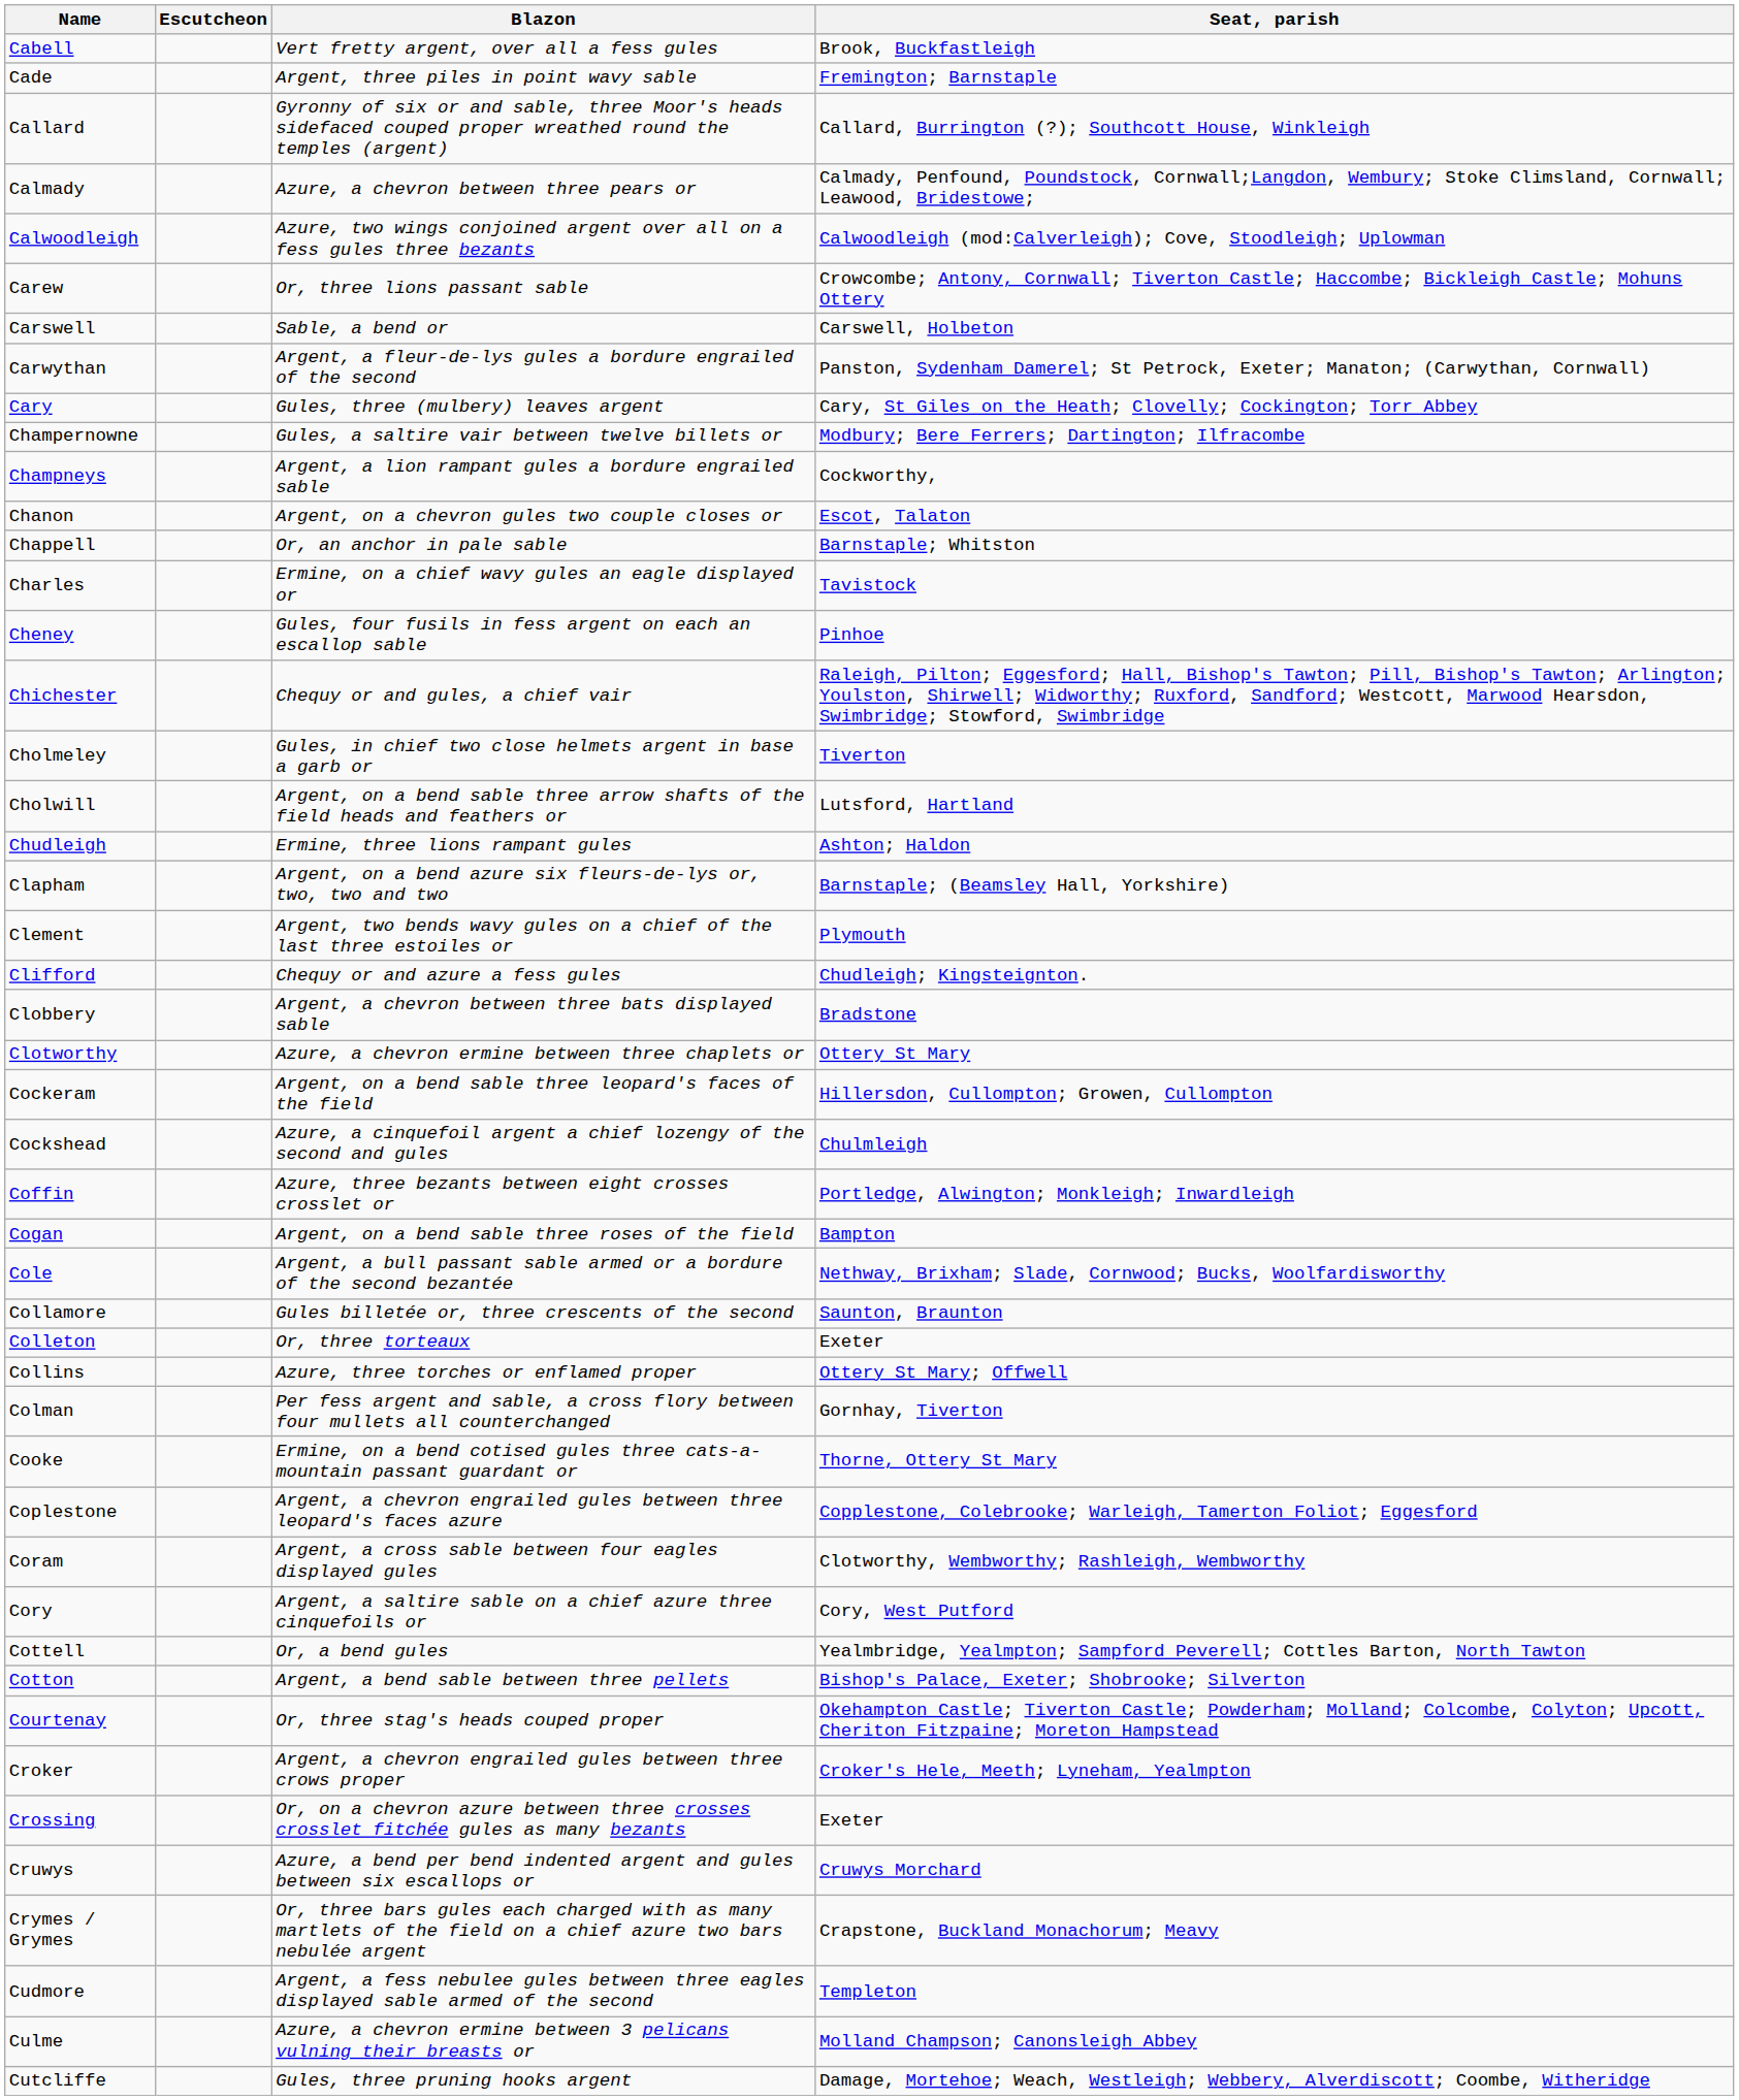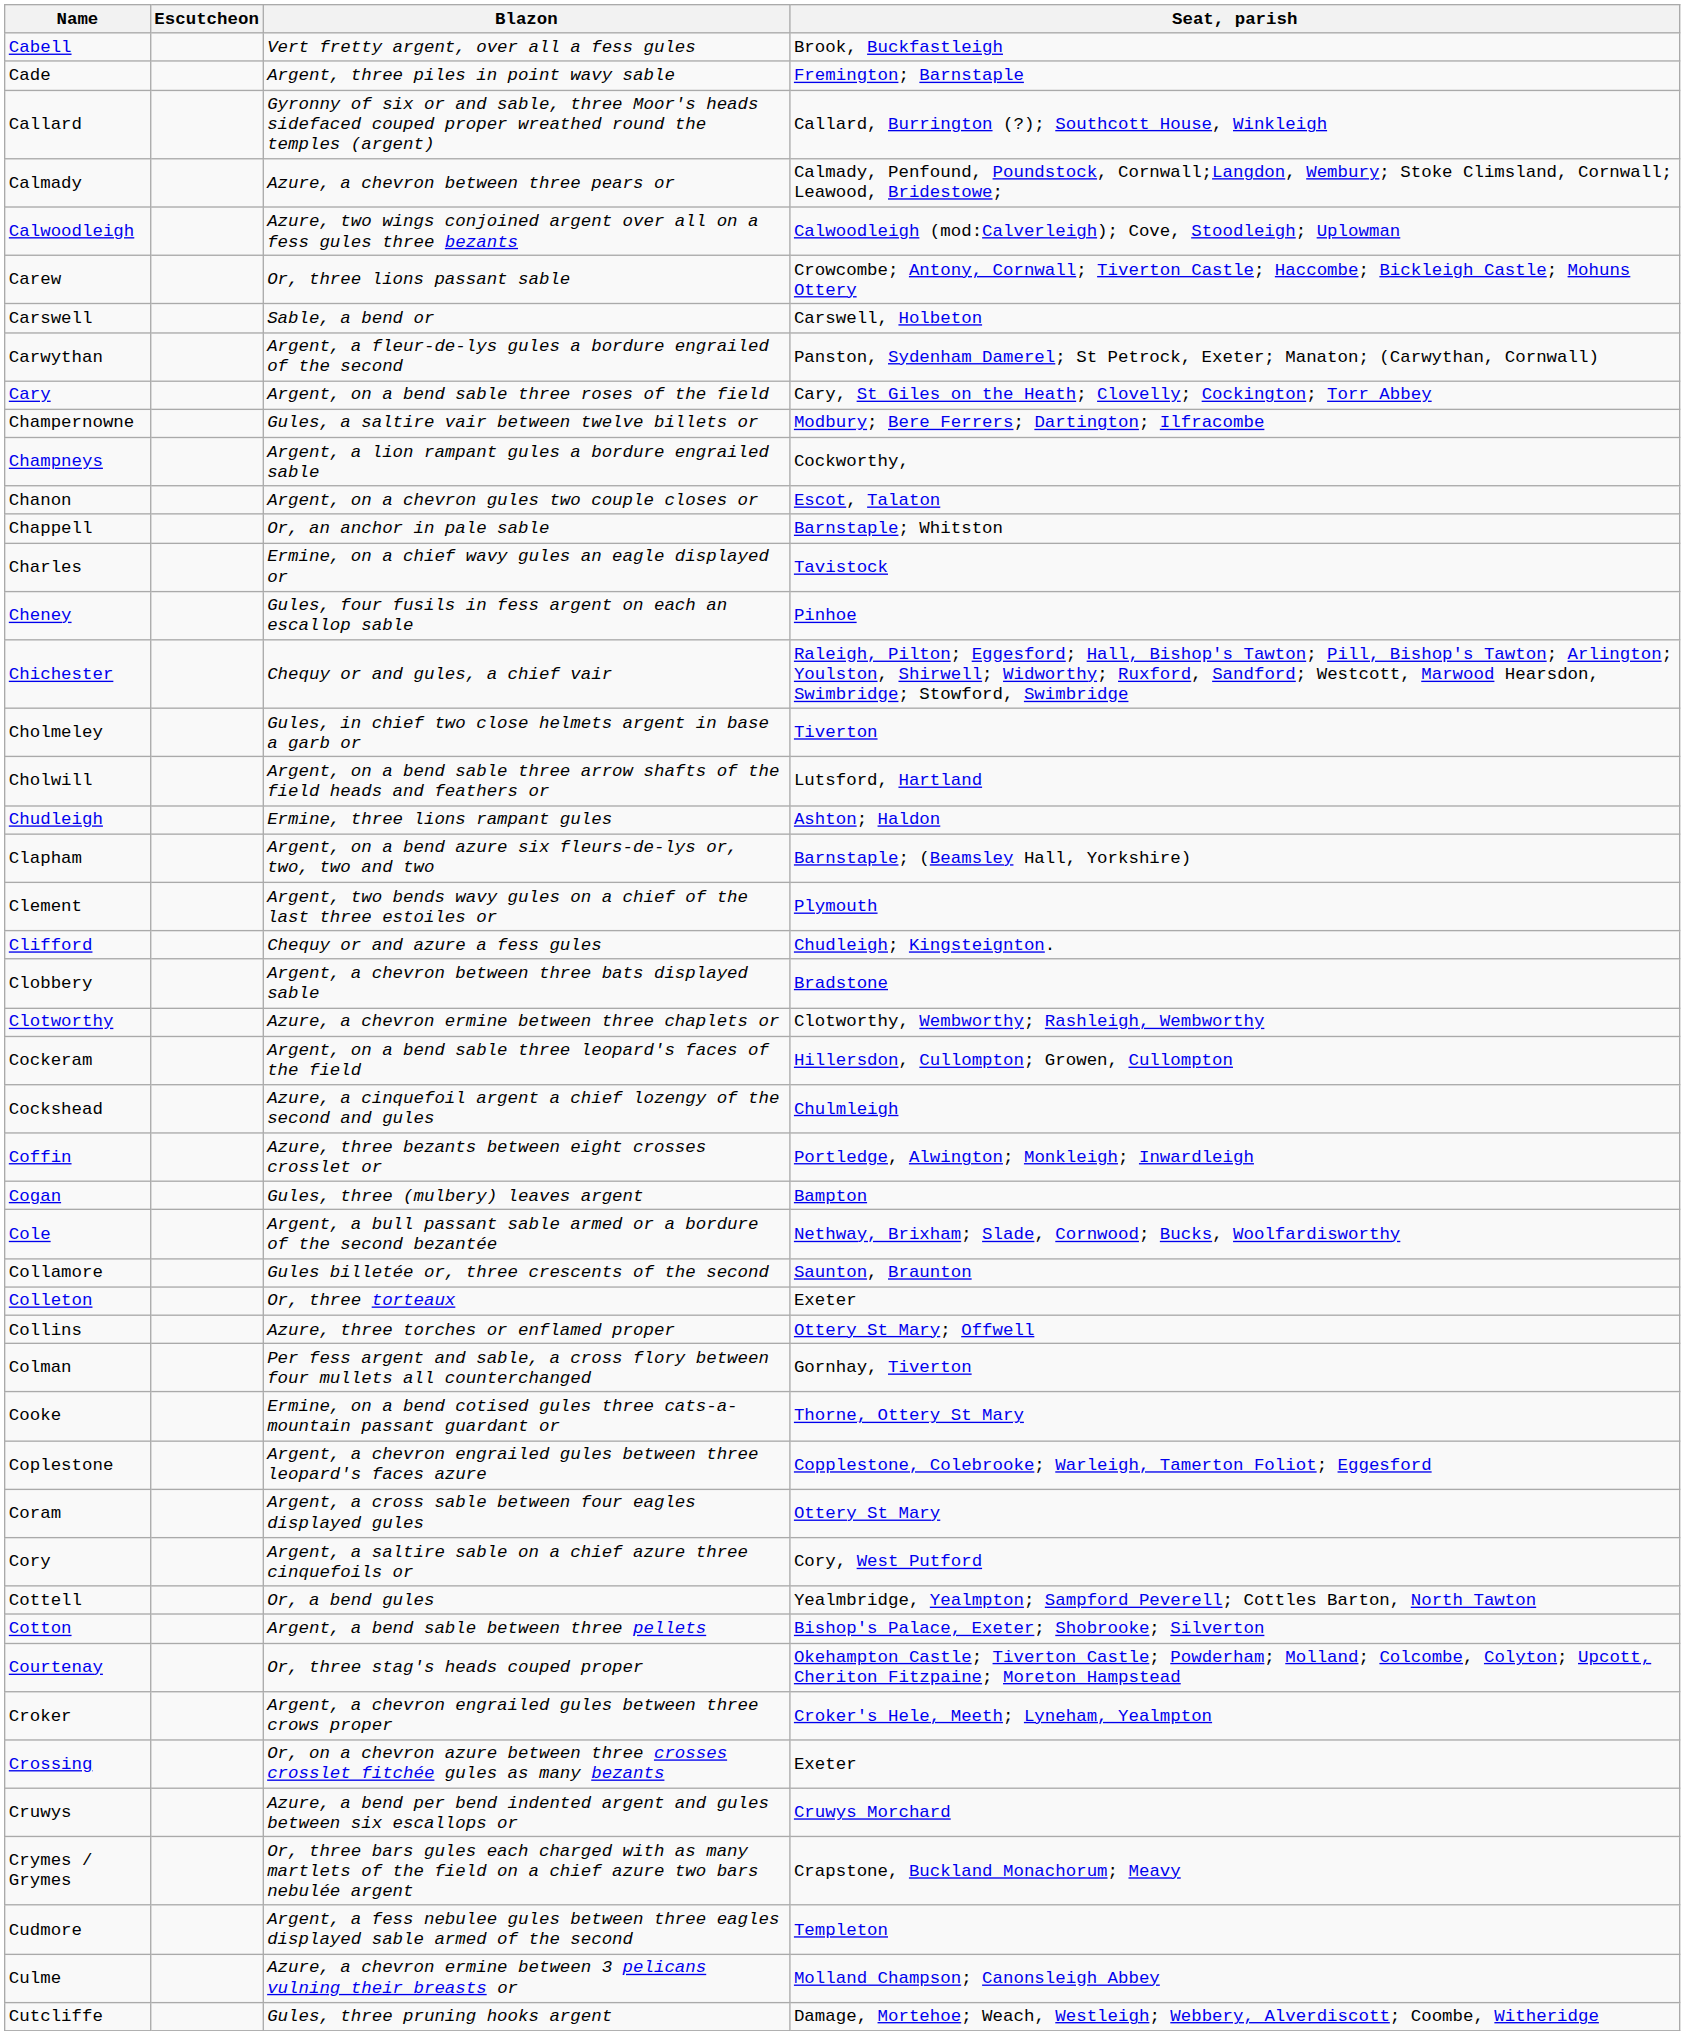 <table class="wikitable">
 <tr>
 <th>Name</th>
 <th>Escutcheon</th>
 <th>Blazon</th>
 <th>Seat, parish</th>
 </tr>
 <tr>
 <td><a href='#'>Cabell</a></td>
 <td></td>
 <td><em>Vert fretty argent, over all a fess gules</em></td>
 <td>Brook, <a href='#'>Buckfastleigh</a></td>
 </tr>
 <tr>
 <td>Cade</td>
 <td></td>
 <td><em>Argent, three piles in point wavy sable</em></td>
 <td><a href='#'>Fremington</a>; <a href='#'>Barnstaple</a></td>
 </tr>
 <tr>
 <td>Callard</td>
 <td></td>
 <td><em>Gyronny of six or and sable, three Moor's heads sidefaced couped proper wreathed round the temples (argent)</em></td>
 <td>Callard, <a href='#'>Burrington</a> (?); <a href='#'>Southcott House</a>, <a href='#'>Winkleigh</a></td>
 </tr>
 <tr>
 <td>Calmady</td>
 <td></td>
 <td><em>Azure, a chevron between three pears or</em></td>
 <td>Calmady, Penfound, <a href='#'>Poundstock</a>, Cornwall;<a href='#'>Langdon</a>, <a href='#'>Wembury</a>; Stoke Climsland, Cornwall; Leawood, <a href='#'>Bridestowe</a>;</td>
 </tr>
 <tr>
 <td><a href='#'>Calwoodleigh</a></td>
 <td></td>
 <td><em>Azure, two wings conjoined argent over all on a fess gules three <a href='#'>bezants</a></em></td>
 <td><a href='#'>Calwoodleigh</a> (mod:<a href='#'>Calverleigh</a>); Cove, <a href='#'>Stoodleigh</a>; <a href='#'>Uplowman</a></td>
 </tr>
 <tr>
 <td>Carew</td>
 <td></td>
 <td><em>Or, three lions passant sable</em></td>
 <td>Crowcombe; <a href='#'>Antony, Cornwall</a>; <a href='#'>Tiverton Castle</a>; <a href='#'>Haccombe</a>; <a href='#'>Bickleigh Castle</a>; <a href='#'>Mohuns Ottery</a></td>
 </tr>
 <tr>
 <td>Carswell</td>
 <td></td>
 <td><em>Sable, a bend or</em></td>
 <td>Carswell, <a href='#'>Holbeton</a></td>
 </tr>
 <tr>
 <td>Carwythan</td>
 <td></td>
 <td><em>Argent, a fleur-de-lys gules a bordure engrailed of the second</em></td>
 <td>Panston, <a href='#'>Sydenham Damerel</a>; St Petrock, Exeter; Manaton; (Carwythan, Cornwall)</td>
 </tr>
 <tr>
 <td><a href='#'>Cary</a></td>
 <td></td>
-<td><em>Gules, three (mulbery) leaves argent</em></td>
+<td><em>Argent, on a bend sable three roses of the field</em></td>
 <td>Cary, <a href='#'>St Giles on the Heath</a>; <a href='#'>Clovelly</a>; <a href='#'>Cockington</a>; <a href='#'>Torr Abbey</a></td>
 </tr>
 <tr>
 <td>Champernowne</td>
 <td></td>
 <td><em>Gules, a saltire vair between twelve billets or</em></td>
 <td><a href='#'>Modbury</a>; <a href='#'>Bere Ferrers</a>; <a href='#'>Dartington</a>; <a href='#'>Ilfracombe</a></td>
 </tr>
 <tr>
 <td><a href='#'>Champneys</a></td>
 <td></td>
 <td><em>Argent, a lion rampant gules a bordure engrailed sable</em></td>
 <td>Cockworthy,</td>
 </tr>
 <tr>
 <td>Chanon</td>
 <td></td>
 <td><em>Argent, on a chevron gules two couple closes or</em></td>
 <td><a href='#'>Escot</a>, <a href='#'>Talaton</a></td>
 </tr>
 <tr>
 <td>Chappell</td>
 <td></td>
 <td><em>Or, an anchor in pale sable</em></td>
 <td><a href='#'>Barnstaple</a>; Whitston</td>
 </tr>
 <tr>
 <td>Charles</td>
 <td></td>
 <td><em>Ermine, on a chief wavy gules an eagle displayed or </em></td>
 <td><a href='#'>Tavistock</a></td>
 </tr>
 <tr>
 <td><a href='#'>Cheney</a></td>
 <td></td>
 <td><em>Gules, four fusils in fess argent on each an escallop sable</em></td>
 <td><a href='#'>Pinhoe</a></td>
 </tr>
 <tr>
 <td><a href='#'>Chichester</a></td>
 <td></td>
 <td><em>Chequy or and gules, a chief vair</em></td>
 <td><a href='#'>Raleigh, Pilton</a>; <a href='#'>Eggesford</a>; <a href='#'>Hall, Bishop's Tawton</a>; <a href='#'>Pill, Bishop's Tawton</a>; <a href='#'>Arlington</a>; <a href='#'>Youlston</a>, <a href='#'>Shirwell</a>; <a href='#'>Widworthy</a>; <a href='#'>Ruxford</a>, <a href='#'>Sandford</a>; Westcott, <a href='#'>Marwood</a> Hearsdon, <a href='#'>Swimbridge</a>; Stowford, <a href='#'>Swimbridge</a></td>
 </tr>
 <tr>
 <td>Cholmeley</td>
 <td></td>
 <td><em>Gules, in chief two close helmets argent in base a garb or</em></td>
 <td><a href='#'>Tiverton</a></td>
 </tr>
 <tr>
 <td>Cholwill</td>
 <td></td>
 <td><em>Argent, on a bend sable three arrow shafts of the field heads and feathers or</em></td>
 <td>Lutsford, <a href='#'>Hartland</a></td>
 </tr>
 <tr>
 <td><a href='#'>Chudleigh</a></td>
 <td></td>
 <td><em>Ermine, three lions rampant gules</em></td>
 <td><a href='#'>Ashton</a>; <a href='#'>Haldon</a></td>
 </tr>
 <tr>
 <td>Clapham</td>
 <td></td>
 <td><em>Argent, on a bend azure six fleurs-de-lys or, two, two and two</em></td>
 <td><a href='#'>Barnstaple</a>; (<a href='#'>Beamsley</a> Hall, Yorkshire)</td>
 </tr>
 <tr>
 <td>Clement</td>
 <td></td>
 <td><em>Argent, two bends wavy gules on a chief of the last three estoiles or</em></td>
 <td><a href='#'>Plymouth</a></td>
 </tr>
 <tr>
 <td><a href='#'>Clifford</a></td>
 <td></td>
 <td><em>Chequy or and azure a fess gules</em></td>
 <td><a href='#'>Chudleigh</a>; <a href='#'>Kingsteignton</a>.</td>
 </tr>
 <tr>
 <td>Clobbery</td>
 <td></td>
 <td><em>Argent, a chevron between three bats displayed sable</em></td>
 <td><a href='#'>Bradstone</a></td>
 </tr>
 <tr>
 <td><a href='#'>Clotworthy</a></td>
 <td></td>
 <td><em>Azure, a chevron ermine between three chaplets or</em></td>
-<td><a href='#'>Ottery St Mary</a></td>
+<td>Clotworthy, <a href='#'>Wembworthy</a>; <a href='#'>Rashleigh, Wembworthy</a></td>
 </tr>
 <tr>
 <td>Cockeram</td>
 <td></td>
 <td><em>Argent, on a bend sable three leopard's faces of the field</em></td>
 <td><a href='#'>Hillersdon</a>, <a href='#'>Cullompton</a>; Growen, <a href='#'>Cullompton</a></td>
 </tr>
 <tr>
 <td>Cockshead</td>
 <td></td>
 <td><em>Azure, a cinquefoil argent a chief lozengy of the second and gules</em></td>
 <td><a href='#'>Chulmleigh</a></td>
 </tr>
 <tr>
 <td><a href='#'>Coffin</a></td>
 <td></td>
 <td><em>Azure, three bezants between eight crosses crosslet or</em></td>
 <td><a href='#'>Portledge</a>, <a href='#'>Alwington</a>; <a href='#'>Monkleigh</a>; <a href='#'>Inwardleigh</a></td>
 </tr>
 <tr>
 <td><a href='#'>Cogan</a></td>
 <td></td>
-<td><em>Argent, on a bend sable three roses of the field</em></td>
+<td><em>Gules, three (mulbery) leaves argent</em></td>
 <td><a href='#'>Bampton</a></td>
 </tr>
 <tr>
 <td><a href='#'>Cole</a></td>
 <td></td>
 <td><em>Argent, a bull passant sable armed or a bordure of the second bezantée</em></td>
 <td><a href='#'>Nethway, Brixham</a>; <a href='#'>Slade</a>, <a href='#'>Cornwood</a>; <a href='#'>Bucks</a>, <a href='#'>Woolfardisworthy</a></td>
 </tr>
 <tr>
 <td>Collamore</td>
 <td></td>
 <td><em>Gules billetée or, three crescents of the second</em></td>
 <td><a href='#'>Saunton</a>, <a href='#'>Braunton</a></td>
 </tr>
 <tr>
 <td><a href='#'>Colleton</a></td>
 <td></td>
 <td><em>Or, three <a href='#'>torteaux</a></em></td>
 <td>Exeter</td>
 </tr>
 <tr>
 <td>Collins</td>
 <td></td>
 <td><em>Azure, three torches or enflamed proper</em></td>
 <td><a href='#'>Ottery St Mary</a>; <a href='#'>Offwell</a></td>
 </tr>
 <tr>
 <td>Colman</td>
 <td></td>
 <td><em>Per fess argent and sable, a cross flory between four mullets all counterchanged</em></td>
 <td>Gornhay, <a href='#'>Tiverton</a></td>
 </tr>
 <tr>
 <td>Cooke</td>
 <td></td>
 <td><em>Ermine, on a bend cotised gules three cats-a-mountain passant guardant or</em></td>
 <td><a href='#'>Thorne, Ottery St Mary</a></td>
 </tr>
 <tr>
 <td>Coplestone</td>
 <td></td>
 <td><em>Argent, a chevron engrailed gules between three leopard's faces azure</em></td>
 <td><a href='#'>Copplestone, Colebrooke</a>; <a href='#'>Warleigh, Tamerton Foliot</a>; <a href='#'>Eggesford</a></td>
 </tr>
 <tr>
 <td>Coram</td>
 <td></td>
 <td><em>Argent, a cross sable between four eagles displayed gules</em></td>
-<td>Clotworthy, <a href='#'>Wembworthy</a>; <a href='#'>Rashleigh, Wembworthy</a></td>
+<td><a href='#'>Ottery St Mary</a></td>
 </tr>
 <tr>
 <td>Cory</td>
 <td></td>
 <td><em>Argent, a saltire sable on a chief azure three cinquefoils or</em></td>
 <td>Cory, <a href='#'>West Putford</a></td>
 </tr>
 <tr>
 <td>Cottell</td>
 <td></td>
 <td><em>Or, a bend gules</em></td>
 <td>Yealmbridge, <a href='#'>Yealmpton</a>; <a href='#'>Sampford Peverell</a>; Cottles Barton, <a href='#'>North Tawton</a></td>
 </tr>
 <tr>
 <td><a href='#'>Cotton</a></td>
 <td></td>
 <td><em>Argent, a bend sable between three <a href='#'>pellets</a></em></td>
 <td><a href='#'>Bishop's Palace, Exeter</a>; <a href='#'>Shobrooke</a>; <a href='#'>Silverton</a></td>
 </tr>
 <tr>
 <td><a href='#'>Courtenay</a></td>
 <td></td>
 <td><em>Or, three stag's heads couped proper</em></td>
 <td><a href='#'>Okehampton Castle</a>; <a href='#'>Tiverton Castle</a>; <a href='#'>Powderham</a>; <a href='#'>Molland</a>; <a href='#'>Colcombe</a>, <a href='#'>Colyton</a>; <a href='#'>Upcott, Cheriton Fitzpaine</a>; <a href='#'>Moreton Hampstead</a></td>
 </tr>
 <tr>
 <td>Croker</td>
 <td></td>
 <td><em>Argent, a chevron engrailed gules between three crows proper</em></td>
 <td><a href='#'>Croker's Hele, Meeth</a>; <a href='#'>Lyneham, Yealmpton</a></td>
 </tr>
 <tr>
 <td><a href='#'>Crossing</a></td>
 <td></td>
 <td><em>Or, on a chevron azure between three <a href='#'>crosses crosslet fitchée</a> gules as many <a href='#'>bezants</a></em></td>
 <td>Exeter</td>
 </tr>
 <tr>
 <td>Cruwys</td>
 <td></td>
 <td><em>Azure, a bend per bend indented argent and gules between six escallops or</em></td>
 <td><a href='#'>Cruwys Morchard</a></td>
 </tr>
 <tr>
 <td>Crymes / Grymes</td>
 <td></td>
 <td><em>Or, three bars gules each charged with as many martlets of the field on a chief azure two bars nebulée argent</em></td>
 <td>Crapstone, <a href='#'>Buckland Monachorum</a>; <a href='#'>Meavy</a></td>
 </tr>
 <tr>
 <td>Cudmore</td>
 <td></td>
 <td><em>Argent, a fess nebulee gules between three eagles displayed sable armed of the second</em></td>
 <td><a href='#'>Templeton</a></td>
 </tr>
 <tr>
 <td>Culme</td>
 <td></td>
 <td><em>Azure, a chevron ermine between 3 <a href='#'>pelicans vulning their breasts</a> or</em></td>
 <td><a href='#'>Molland Champson</a>; <a href='#'>Canonsleigh Abbey</a></td>
 </tr>
 <tr>
 <td>Cutcliffe</td>
 <td></td>
 <td><em>Gules, three pruning hooks argent</em></td>
 <td>Damage, <a href='#'>Mortehoe</a>; Weach, <a href='#'>Westleigh</a>; <a href='#'>Webbery, Alverdiscott</a>; Coombe, <a href='#'>Witheridge</a></td>
 </tr>
 </table>
